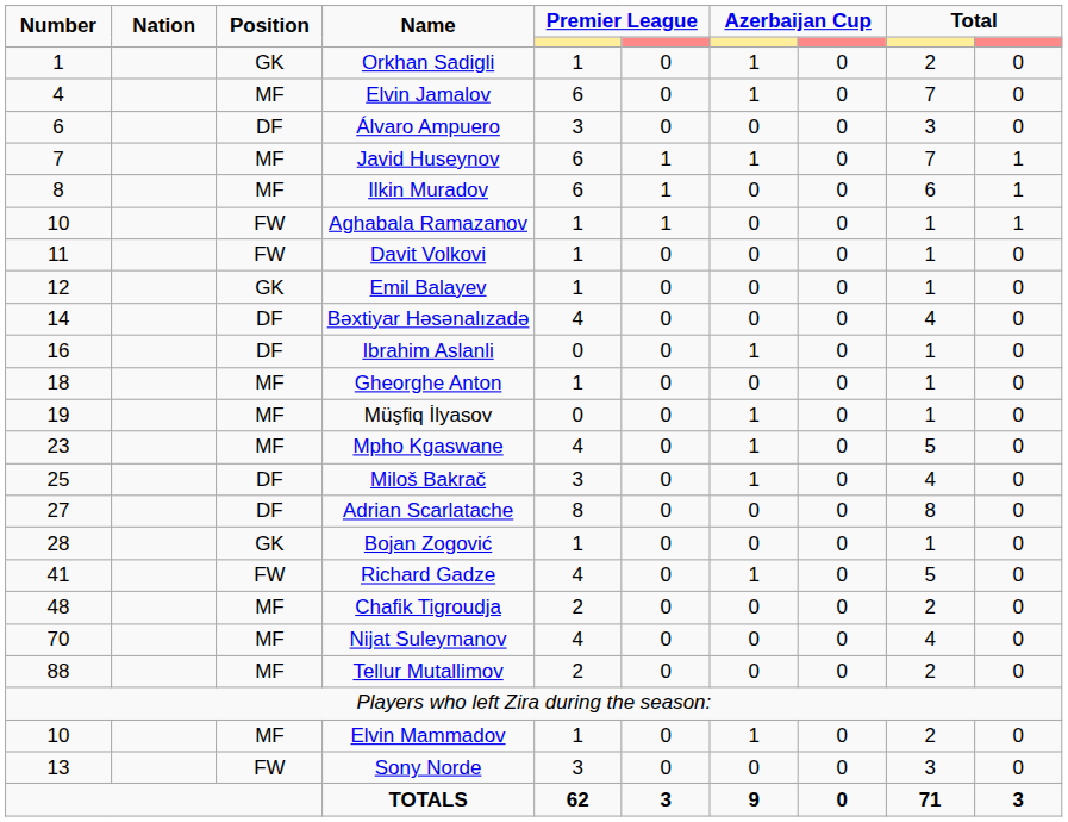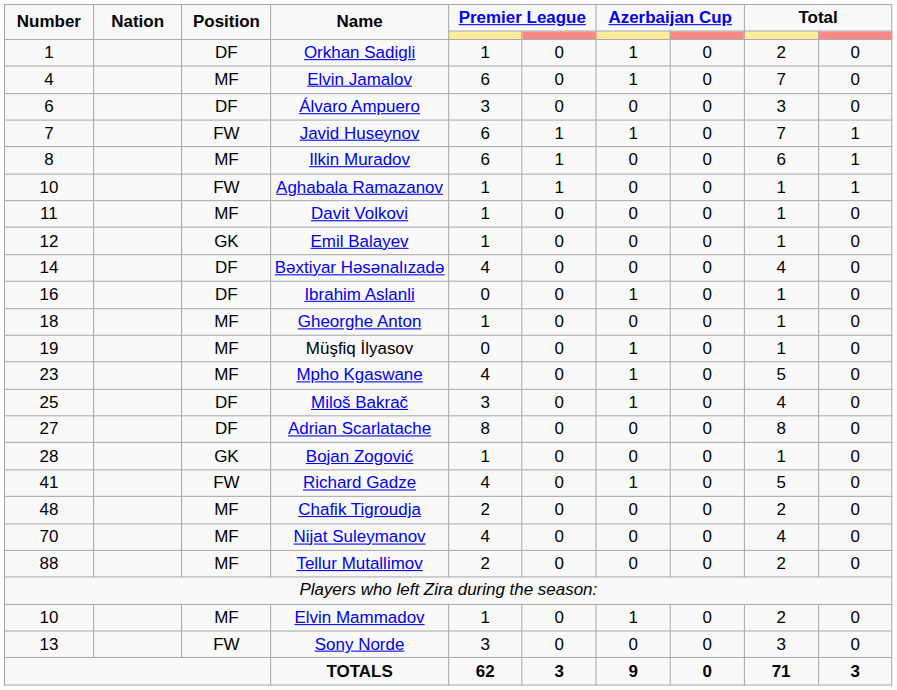 <table class="wikitable" style="font-size: 100%; text-align: center;">
 <tr>
 <td rowspan="2" width="10%" align="center"><strong>Number</strong></td>
 <td rowspan="2" width="10%" align="center"><strong>Nation</strong></td>
 <td rowspan="2" width="10%" align="center"><strong>Position</strong></td>
 <td rowspan="2" width="20%" align="center"><strong>Name</strong></td>
 <td colspan="2" align="center"><strong><a href='#'>Premier League</a></strong></td>
 <td colspan="2" align="center"><strong><a href='#'>Azerbaijan Cup</a></strong></td>
 <td colspan="2" align="center"><strong>Total</strong></td>
 </tr>
 <tr>
 <th width=60 style="background: #FFEE99"></th>
 <th width=60 style="background: #FF8888"></th>
 <th width=60 style="background: #FFEE99"></th>
 <th width=60 style="background: #FF8888"></th>
 <th width=60 style="background: #FFEE99"></th>
 <th width=60 style="background: #FF8888"></th>
 </tr>
 <tr>
 <td>1</td>
 <td></td>
-<td>GK</td>
+<td>DF</td>
 <td><a href='#'>Orkhan Sadigli</a></td>
 <td>1</td>
 <td>0</td>
 <td>1</td>
 <td>0</td>
 <td>2</td>
 <td>0</td>
 </tr>
 <tr>
 <td>4</td>
 <td></td>
 <td>MF</td>
 <td><a href='#'>Elvin Jamalov</a></td>
 <td>6</td>
 <td>0</td>
 <td>1</td>
 <td>0</td>
 <td>7</td>
 <td>0</td>
 </tr>
 <tr>
 <td>6</td>
 <td></td>
 <td>DF</td>
 <td><a href='#'>Álvaro Ampuero</a></td>
 <td>3</td>
 <td>0</td>
 <td>0</td>
 <td>0</td>
 <td>3</td>
 <td>0</td>
 </tr>
 <tr>
 <td>7</td>
 <td></td>
-<td>MF</td>
+<td>FW</td>
 <td><a href='#'>Javid Huseynov</a></td>
 <td>6</td>
 <td>1</td>
 <td>1</td>
 <td>0</td>
 <td>7</td>
 <td>1</td>
 </tr>
 <tr>
 <td>8</td>
 <td></td>
 <td>MF</td>
 <td><a href='#'>Ilkin Muradov</a></td>
 <td>6</td>
 <td>1</td>
 <td>0</td>
 <td>0</td>
 <td>6</td>
 <td>1</td>
 </tr>
 <tr>
 <td>10</td>
 <td></td>
 <td>FW</td>
 <td><a href='#'>Aghabala Ramazanov</a></td>
 <td>1</td>
 <td>1</td>
 <td>0</td>
 <td>0</td>
 <td>1</td>
 <td>1</td>
 </tr>
 <tr>
 <td>11</td>
 <td></td>
-<td>FW</td>
+<td>MF</td>
 <td><a href='#'>Davit Volkovi</a></td>
 <td>1</td>
 <td>0</td>
 <td>0</td>
 <td>0</td>
 <td>1</td>
 <td>0</td>
 </tr>
 <tr>
 <td>12</td>
 <td></td>
 <td>GK</td>
 <td><a href='#'>Emil Balayev</a></td>
 <td>1</td>
 <td>0</td>
 <td>0</td>
 <td>0</td>
 <td>1</td>
 <td>0</td>
 </tr>
 <tr>
 <td>14</td>
 <td></td>
 <td>DF</td>
 <td><a href='#'>Bəxtiyar Həsənalızadə</a></td>
 <td>4</td>
 <td>0</td>
 <td>0</td>
 <td>0</td>
 <td>4</td>
 <td>0</td>
 </tr>
 <tr>
 <td>16</td>
 <td></td>
 <td>DF</td>
 <td><a href='#'>Ibrahim Aslanli</a></td>
 <td>0</td>
 <td>0</td>
 <td>1</td>
 <td>0</td>
 <td>1</td>
 <td>0</td>
 </tr>
 <tr>
 <td>18</td>
 <td></td>
 <td>MF</td>
 <td><a href='#'>Gheorghe Anton</a></td>
 <td>1</td>
 <td>0</td>
 <td>0</td>
 <td>0</td>
 <td>1</td>
 <td>0</td>
 </tr>
 <tr>
 <td>19</td>
 <td></td>
 <td>MF</td>
 <td>Müşfiq İlyasov</td>
 <td>0</td>
 <td>0</td>
 <td>1</td>
 <td>0</td>
 <td>1</td>
 <td>0</td>
 </tr>
 <tr>
 <td>23</td>
 <td></td>
 <td>MF</td>
 <td><a href='#'>Mpho Kgaswane</a></td>
 <td>4</td>
 <td>0</td>
 <td>1</td>
 <td>0</td>
 <td>5</td>
 <td>0</td>
 </tr>
 <tr>
 <td>25</td>
 <td></td>
 <td>DF</td>
 <td><a href='#'>Miloš Bakrač</a></td>
 <td>3</td>
 <td>0</td>
 <td>1</td>
 <td>0</td>
 <td>4</td>
 <td>0</td>
 </tr>
 <tr>
 <td>27</td>
 <td></td>
 <td>DF</td>
 <td><a href='#'>Adrian Scarlatache</a></td>
 <td>8</td>
 <td>0</td>
 <td>0</td>
 <td>0</td>
 <td>8</td>
 <td>0</td>
 </tr>
 <tr>
 <td>28</td>
 <td></td>
 <td>GK</td>
 <td><a href='#'>Bojan Zogović</a></td>
 <td>1</td>
 <td>0</td>
 <td>0</td>
 <td>0</td>
 <td>1</td>
 <td>0</td>
 </tr>
 <tr>
 <td>41</td>
 <td></td>
 <td>FW</td>
 <td><a href='#'>Richard Gadze</a></td>
 <td>4</td>
 <td>0</td>
 <td>1</td>
 <td>0</td>
 <td>5</td>
 <td>0</td>
 </tr>
 <tr>
 <td>48</td>
 <td></td>
 <td>MF</td>
 <td><a href='#'>Chafik Tigroudja</a></td>
 <td>2</td>
 <td>0</td>
 <td>0</td>
 <td>0</td>
 <td>2</td>
 <td>0</td>
 </tr>
 <tr>
 <td>70</td>
 <td></td>
 <td>MF</td>
 <td><a href='#'>Nijat Suleymanov</a></td>
 <td>4</td>
 <td>0</td>
 <td>0</td>
 <td>0</td>
 <td>4</td>
 <td>0</td>
 </tr>
 <tr>
 <td>88</td>
 <td></td>
 <td>MF</td>
 <td><a href='#'>Tellur Mutallimov</a></td>
 <td>2</td>
 <td>0</td>
 <td>0</td>
 <td>0</td>
 <td>2</td>
 <td>0</td>
 </tr>
 <tr>
 <td colspan="14"><em>Players who left Zira during the season:</em></td>
 </tr>
 <tr>
 <td>10</td>
 <td></td>
 <td>MF</td>
 <td><a href='#'>Elvin Mammadov</a></td>
 <td>1</td>
 <td>0</td>
 <td>1</td>
 <td>0</td>
 <td>2</td>
 <td>0</td>
 </tr>
 <tr>
 <td>13</td>
 <td></td>
 <td>FW</td>
 <td><a href='#'>Sony Norde</a></td>
 <td>3</td>
 <td>0</td>
 <td>0</td>
 <td>0</td>
 <td>3</td>
 <td>0</td>
 </tr>
 <tr>
 <td colspan="3"></td>
 <td><strong>TOTALS</strong></td>
 <td><strong>62</strong></td>
 <td><strong>3</strong></td>
 <td><strong>9</strong></td>
 <td><strong>0</strong></td>
 <td><strong>71</strong></td>
 <td><strong>3</strong></td>
 </tr>
 </table>
